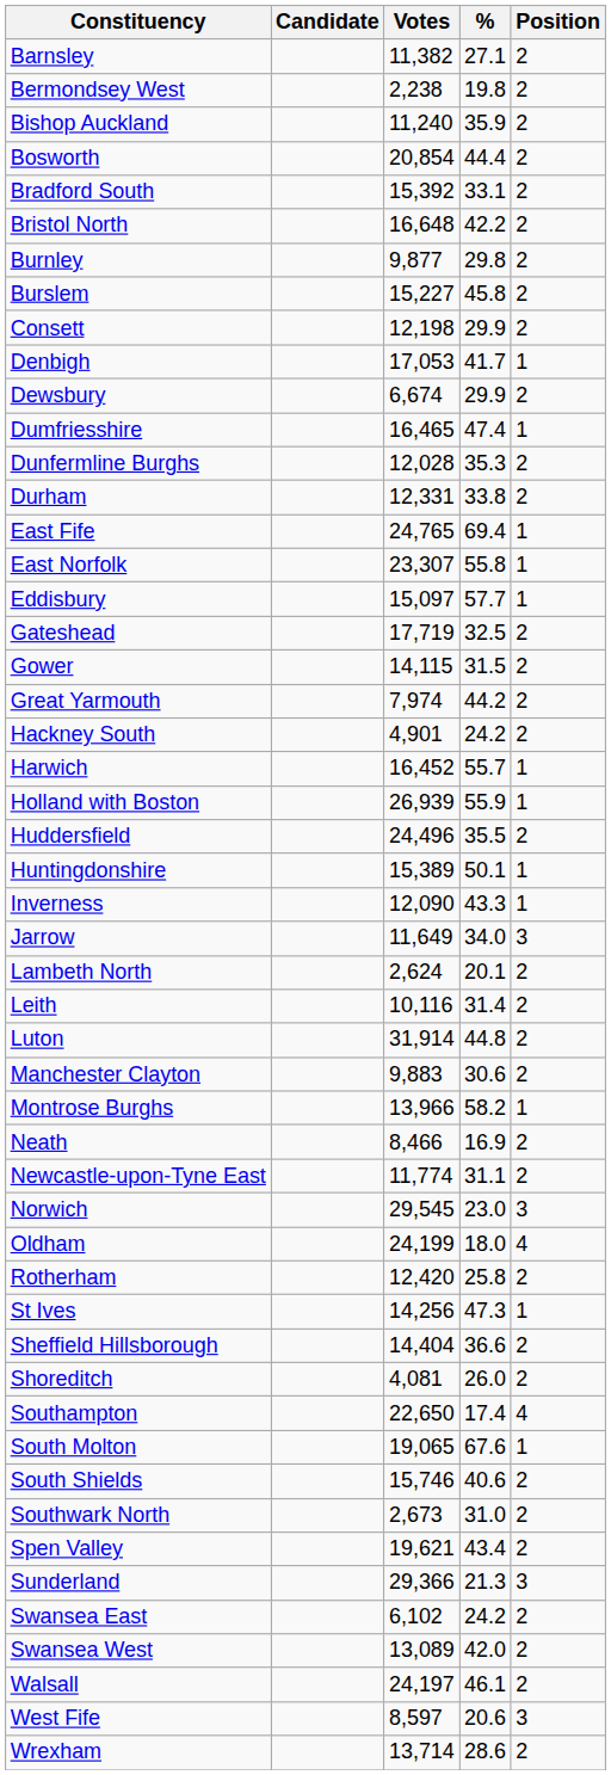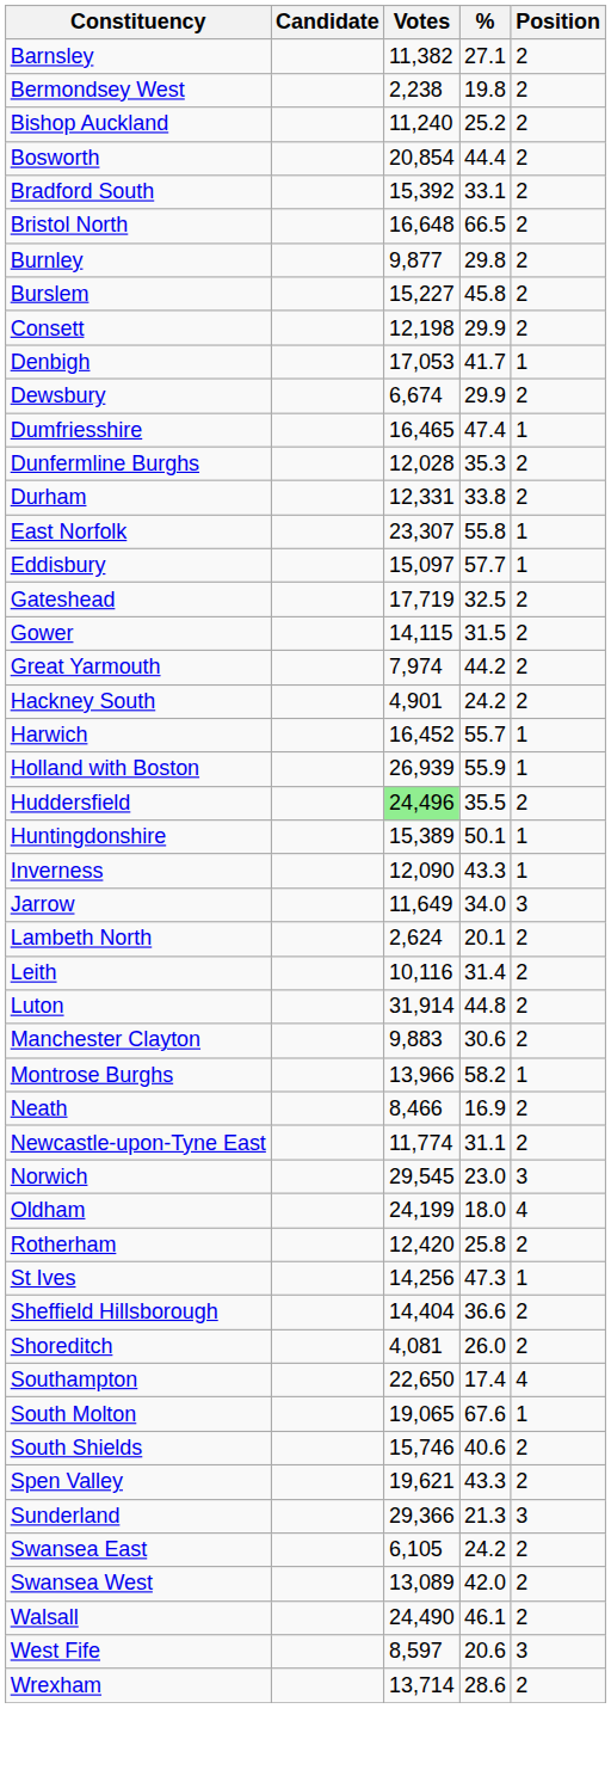 <table class="wikitable sortable">
 <tr>
 <th>Constituency</th>
 <th>Candidate</th>
 <th>Votes</th>
 <th>%</th>
 <th>Position</th>
 </tr>
 <tr>
 <td><a href='#'>Barnsley</a></td>
 <td></td>
 <td>11,382</td>
 <td>27.1</td>
 <td>2</td>
 </tr>
 <tr>
 <td><a href='#'>Bermondsey West</a></td>
 <td></td>
 <td>2,238</td>
 <td>19.8</td>
 <td>2</td>
 </tr>
 <tr>
 <td><a href='#'>Bishop Auckland</a></td>
 <td></td>
 <td>11,240</td>
-<td>35.9</td>
+<td>25.2</td>
 <td>2</td>
 </tr>
 <tr>
 <td><a href='#'>Bosworth</a></td>
 <td></td>
 <td>20,854</td>
 <td>44.4</td>
 <td>2</td>
 </tr>
 <tr>
 <td><a href='#'>Bradford South</a></td>
 <td></td>
 <td>15,392</td>
 <td>33.1</td>
 <td>2</td>
 </tr>
 <tr>
 <td><a href='#'>Bristol North</a></td>
 <td></td>
 <td>16,648</td>
-<td>42.2</td>
+<td>66.5</td>
 <td>2</td>
 </tr>
 <tr>
 <td><a href='#'>Burnley</a></td>
 <td></td>
 <td>9,877</td>
 <td>29.8</td>
 <td>2</td>
 </tr>
 <tr>
 <td><a href='#'>Burslem</a></td>
 <td></td>
 <td>15,227</td>
 <td>45.8</td>
 <td>2</td>
 </tr>
 <tr>
 <td><a href='#'>Consett</a></td>
 <td></td>
 <td>12,198</td>
 <td>29.9</td>
 <td>2</td>
 </tr>
 <tr>
 <td><a href='#'>Denbigh</a></td>
 <td></td>
 <td>17,053</td>
 <td>41.7</td>
 <td>1</td>
 </tr>
 <tr>
 <td><a href='#'>Dewsbury</a></td>
 <td></td>
 <td>6,674</td>
 <td>29.9</td>
 <td>2</td>
 </tr>
 <tr>
 <td><a href='#'>Dumfriesshire</a></td>
 <td></td>
 <td>16,465</td>
 <td>47.4</td>
 <td>1</td>
 </tr>
 <tr>
 <td><a href='#'>Dunfermline Burghs</a></td>
 <td></td>
 <td>12,028</td>
 <td>35.3</td>
 <td>2</td>
 </tr>
 <tr>
 <td><a href='#'>Durham</a></td>
 <td></td>
 <td>12,331</td>
 <td>33.8</td>
 <td>2</td>
-</tr>
-<tr>
-<td><a href='#'>East Fife</a></td>
-<td></td>
-<td>24,765</td>
-<td>69.4</td>
-<td>1</td>
 </tr>
 <tr>
 <td><a href='#'>East Norfolk</a></td>
 <td></td>
 <td>23,307</td>
 <td>55.8</td>
 <td>1</td>
 </tr>
 <tr>
 <td><a href='#'>Eddisbury</a></td>
 <td></td>
 <td>15,097</td>
 <td>57.7</td>
 <td>1</td>
 </tr>
 <tr>
 <td><a href='#'>Gateshead</a></td>
 <td></td>
 <td>17,719</td>
 <td>32.5</td>
 <td>2</td>
 </tr>
 <tr>
 <td><a href='#'>Gower</a></td>
 <td></td>
 <td>14,115</td>
 <td>31.5</td>
 <td>2</td>
 </tr>
 <tr>
 <td><a href='#'>Great Yarmouth</a></td>
 <td></td>
 <td>7,974</td>
 <td>44.2</td>
 <td>2</td>
 </tr>
 <tr>
 <td><a href='#'>Hackney South</a></td>
 <td></td>
 <td>4,901</td>
 <td>24.2</td>
 <td>2</td>
 </tr>
 <tr>
 <td><a href='#'>Harwich</a></td>
 <td></td>
 <td>16,452</td>
 <td>55.7</td>
 <td>1</td>
 </tr>
 <tr>
 <td><a href='#'>Holland with Boston</a></td>
 <td></td>
 <td>26,939</td>
 <td>55.9</td>
 <td>1</td>
 </tr>
 <tr>
 <td><a href='#'>Huddersfield</a></td>
 <td></td>
-<td>24,496</td>
+<td style="background: lightgreen;">24,496</td>
 <td>35.5</td>
 <td>2</td>
 </tr>
 <tr>
 <td><a href='#'>Huntingdonshire</a></td>
 <td></td>
 <td>15,389</td>
 <td>50.1</td>
 <td>1</td>
 </tr>
 <tr>
 <td><a href='#'>Inverness</a></td>
 <td></td>
 <td>12,090</td>
 <td>43.3</td>
 <td>1</td>
 </tr>
 <tr>
 <td><a href='#'>Jarrow</a></td>
 <td></td>
 <td>11,649</td>
 <td>34.0</td>
 <td>3</td>
 </tr>
 <tr>
 <td><a href='#'>Lambeth North</a></td>
 <td></td>
 <td>2,624</td>
 <td>20.1</td>
 <td>2</td>
 </tr>
 <tr>
 <td><a href='#'>Leith</a></td>
 <td></td>
 <td>10,116</td>
 <td>31.4</td>
 <td>2</td>
 </tr>
 <tr>
 <td><a href='#'>Luton</a></td>
 <td></td>
 <td>31,914</td>
 <td>44.8</td>
 <td>2</td>
 </tr>
 <tr>
 <td><a href='#'>Manchester Clayton</a></td>
 <td></td>
 <td>9,883</td>
 <td>30.6</td>
 <td>2</td>
 </tr>
 <tr>
 <td><a href='#'>Montrose Burghs</a></td>
 <td></td>
 <td>13,966</td>
 <td>58.2</td>
 <td>1</td>
 </tr>
 <tr>
 <td><a href='#'>Neath</a></td>
 <td></td>
 <td>8,466</td>
 <td>16.9</td>
 <td>2</td>
 </tr>
 <tr>
 <td><a href='#'>Newcastle-upon-Tyne East</a></td>
 <td></td>
 <td>11,774</td>
 <td>31.1</td>
 <td>2</td>
 </tr>
 <tr>
 <td><a href='#'>Norwich</a></td>
 <td></td>
 <td>29,545</td>
 <td>23.0</td>
 <td>3</td>
 </tr>
 <tr>
 <td><a href='#'>Oldham</a></td>
 <td></td>
 <td>24,199</td>
 <td>18.0</td>
 <td>4</td>
 </tr>
 <tr>
 <td><a href='#'>Rotherham</a></td>
 <td></td>
 <td>12,420</td>
 <td>25.8</td>
 <td>2</td>
 </tr>
 <tr>
 <td><a href='#'>St Ives</a></td>
 <td></td>
 <td>14,256</td>
 <td>47.3</td>
 <td>1</td>
 </tr>
 <tr>
 <td><a href='#'>Sheffield Hillsborough</a></td>
 <td></td>
 <td>14,404</td>
 <td>36.6</td>
 <td>2</td>
 </tr>
 <tr>
 <td><a href='#'>Shoreditch</a></td>
 <td></td>
 <td>4,081</td>
 <td>26.0</td>
 <td>2</td>
 </tr>
 <tr>
 <td><a href='#'>Southampton</a></td>
 <td></td>
 <td>22,650</td>
 <td>17.4</td>
 <td>4</td>
 </tr>
 <tr>
 <td><a href='#'>South Molton</a></td>
 <td></td>
 <td>19,065</td>
 <td>67.6</td>
 <td>1</td>
 </tr>
 <tr>
 <td><a href='#'>South Shields</a></td>
 <td></td>
 <td>15,746</td>
 <td>40.6</td>
 <td>2</td>
 </tr>
 <tr>
-<td><a href='#'>Southwark North</a></td>
-<td></td>
-<td>2,673</td>
-<td>31.0</td>
-<td>2</td>
-</tr>
-<tr>
 <td><a href='#'>Spen Valley</a></td>
 <td></td>
 <td>19,621</td>
-<td>43.4</td>
+<td>43.3</td>
 <td>2</td>
 </tr>
 <tr>
 <td><a href='#'>Sunderland</a></td>
 <td></td>
 <td>29,366</td>
 <td>21.3</td>
 <td>3</td>
 </tr>
 <tr>
 <td><a href='#'>Swansea East</a></td>
 <td></td>
-<td>6,102</td>
+<td>6,105</td>
 <td>24.2</td>
 <td>2</td>
 </tr>
 <tr>
 <td><a href='#'>Swansea West</a></td>
 <td></td>
 <td>13,089</td>
 <td>42.0</td>
 <td>2</td>
 </tr>
 <tr>
 <td><a href='#'>Walsall</a></td>
 <td></td>
-<td>24,197</td>
+<td>24,490</td>
 <td>46.1</td>
 <td>2</td>
 </tr>
 <tr>
 <td><a href='#'>West Fife</a></td>
 <td></td>
 <td>8,597</td>
 <td>20.6</td>
 <td>3</td>
 </tr>
 <tr>
 <td><a href='#'>Wrexham</a></td>
 <td></td>
 <td>13,714</td>
 <td>28.6</td>
 <td>2</td>
 </tr>
 </table>
